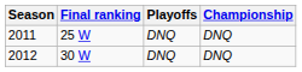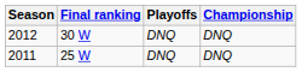 <table class="wikitable sortable">
 <tr>
 <th>Season</th>
 <th><a href='#'>Final ranking</a></th>
 <th>Playoffs</th>
 <th><a href='#'>Championship</a></th>
 </tr>
 <tr>
+<td>2012</td>
+<td>30 <a href='#'>W</a></td>
+<td><em>DNQ</em></td>
+<td><em>DNQ</em></td>
+</tr>
+<tr>
 <td>2011</td>
 <td>25 <a href='#'>W</a></td>
 <td><em>DNQ</em></td>
 <td><em>DNQ</em></td>
 </tr>
-<tr>
-<td>2012</td>
-<td>30 <a href='#'>W</a></td>
-<td><em>DNQ</em></td>
-<td><em>DNQ</em></td>
-</tr>
 </table>
